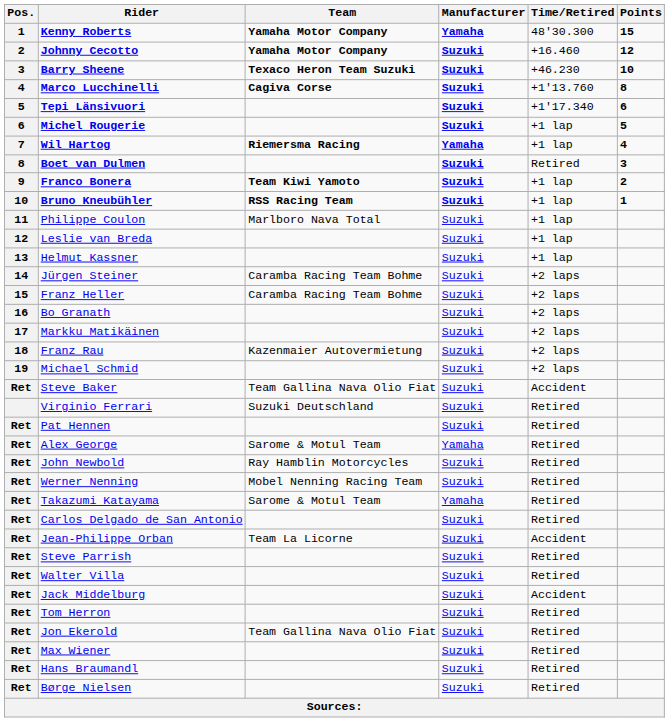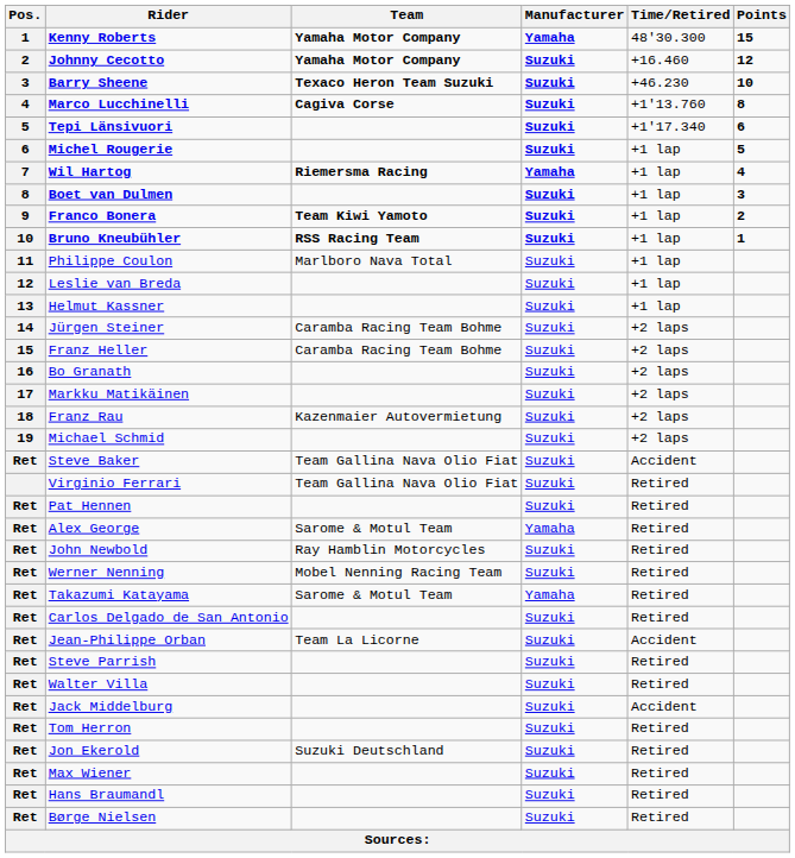 <table class="wikitable" style="font-size: 95%;">
 <tr>
 <th>Pos.</th>
 <th>Rider</th>
 <th>Team</th>
 <th>Manufacturer</th>
 <th>Time/Retired</th>
 <th>Points</th>
 </tr>
 <tr>
 <th>1</th>
 <td> <strong><a href='#'>Kenny Roberts</a></strong></td>
 <td><strong>Yamaha Motor Company</strong></td>
 <td><strong><a href='#'>Yamaha</a></strong></td>
 <td>48'30.300</td>
 <td><strong>15</strong></td>
 </tr>
 <tr>
 <th>2</th>
 <td> <strong><a href='#'>Johnny Cecotto</a></strong></td>
 <td><strong>Yamaha Motor Company</strong></td>
 <td><strong><a href='#'>Suzuki</a></strong></td>
 <td>+16.460</td>
 <td><strong>12</strong></td>
 </tr>
 <tr>
 <th>3</th>
 <td> <strong><a href='#'>Barry Sheene</a></strong></td>
 <td><strong>Texaco Heron Team Suzuki</strong></td>
 <td><strong><a href='#'>Suzuki</a></strong></td>
 <td>+46.230</td>
 <td><strong>10</strong></td>
 </tr>
 <tr>
 <th>4</th>
 <td> <strong><a href='#'>Marco Lucchinelli</a></strong></td>
 <td><strong>Cagiva Corse</strong></td>
 <td><strong><a href='#'>Suzuki</a></strong></td>
 <td>+1'13.760</td>
 <td><strong>8</strong></td>
 </tr>
 <tr>
 <th>5</th>
 <td> <strong><a href='#'>Tepi Länsivuori</a></strong></td>
 <td></td>
 <td><strong><a href='#'>Suzuki</a></strong></td>
 <td>+1'17.340</td>
 <td><strong>6</strong></td>
 </tr>
 <tr>
 <th>6</th>
 <td> <strong><a href='#'>Michel Rougerie</a></strong></td>
 <td></td>
 <td><strong><a href='#'>Suzuki</a></strong></td>
 <td>+1 lap</td>
 <td><strong>5</strong></td>
 </tr>
 <tr>
 <th>7</th>
 <td> <strong><a href='#'>Wil Hartog</a></strong></td>
 <td><strong>Riemersma Racing</strong></td>
 <td><strong><a href='#'>Yamaha</a></strong></td>
 <td>+1 lap</td>
 <td><strong>4</strong></td>
 </tr>
 <tr>
 <th>8</th>
 <td> <strong><a href='#'>Boet van Dulmen</a></strong></td>
 <td></td>
 <td><strong><a href='#'>Suzuki</a></strong></td>
-<td>Retired</td>
+<td>+1 lap</td>
 <td><strong>3</strong></td>
 </tr>
 <tr>
 <th>9</th>
 <td> <strong><a href='#'>Franco Bonera</a></strong></td>
 <td><strong>Team Kiwi Yamoto</strong></td>
 <td><strong><a href='#'>Suzuki</a></strong></td>
 <td>+1 lap</td>
 <td><strong>2</strong></td>
 </tr>
 <tr>
 <th>10</th>
 <td> <strong><a href='#'>Bruno Kneubühler</a></strong></td>
 <td><strong>RSS Racing Team</strong></td>
 <td><strong><a href='#'>Suzuki</a></strong></td>
 <td>+1 lap</td>
 <td><strong>1</strong></td>
 </tr>
 <tr>
 <th>11</th>
 <td> <a href='#'>Philippe Coulon</a></td>
 <td>Marlboro Nava Total</td>
 <td><a href='#'>Suzuki</a></td>
 <td>+1 lap</td>
 <td></td>
 </tr>
 <tr>
 <th>12</th>
 <td> <a href='#'>Leslie van Breda</a></td>
 <td></td>
 <td><a href='#'>Suzuki</a></td>
 <td>+1 lap</td>
 <td></td>
 </tr>
 <tr>
 <th>13</th>
 <td> <a href='#'>Helmut Kassner</a></td>
 <td></td>
 <td><a href='#'>Suzuki</a></td>
 <td>+1 lap</td>
 <td></td>
 </tr>
 <tr>
 <th>14</th>
 <td> <a href='#'>Jürgen Steiner</a></td>
 <td>Caramba Racing Team Bohme</td>
 <td><a href='#'>Suzuki</a></td>
 <td>+2 laps</td>
 <td></td>
 </tr>
 <tr>
 <th>15</th>
 <td> <a href='#'>Franz Heller</a></td>
 <td>Caramba Racing Team Bohme</td>
 <td><a href='#'>Suzuki</a></td>
 <td>+2 laps</td>
 <td></td>
 </tr>
 <tr>
 <th>16</th>
 <td> <a href='#'>Bo Granath</a></td>
 <td></td>
 <td><a href='#'>Suzuki</a></td>
 <td>+2 laps</td>
 <td></td>
 </tr>
 <tr>
 <th>17</th>
 <td> <a href='#'>Markku Matikäinen</a></td>
 <td></td>
 <td><a href='#'>Suzuki</a></td>
 <td>+2 laps</td>
 <td></td>
 </tr>
 <tr>
 <th>18</th>
 <td> <a href='#'>Franz Rau</a></td>
 <td>Kazenmaier Autovermietung</td>
 <td><a href='#'>Suzuki</a></td>
 <td>+2 laps</td>
 <td></td>
 </tr>
 <tr>
 <th>19</th>
 <td> <a href='#'>Michael Schmid</a></td>
 <td></td>
 <td><a href='#'>Suzuki</a></td>
 <td>+2 laps</td>
 <td></td>
 </tr>
 <tr>
 <th>Ret</th>
 <td> <a href='#'>Steve Baker</a></td>
 <td>Team Gallina Nava Olio Fiat</td>
 <td><a href='#'>Suzuki</a></td>
 <td>Accident</td>
 <td></td>
 </tr>
 <tr>
 <th></th>
 <td> <a href='#'>Virginio Ferrari</a></td>
-<td>Suzuki Deutschland</td>
+<td>Team Gallina Nava Olio Fiat</td>
 <td><a href='#'>Suzuki</a></td>
 <td>Retired</td>
 <td></td>
 </tr>
 <tr>
 <th>Ret</th>
 <td> <a href='#'>Pat Hennen</a></td>
 <td></td>
 <td><a href='#'>Suzuki</a></td>
 <td>Retired</td>
 <td></td>
 </tr>
 <tr>
 <th>Ret</th>
 <td> <a href='#'>Alex George</a></td>
 <td>Sarome & Motul Team</td>
 <td><a href='#'>Yamaha</a></td>
 <td>Retired</td>
 <td></td>
 </tr>
 <tr>
 <th>Ret</th>
 <td> <a href='#'>John Newbold</a></td>
 <td>Ray Hamblin Motorcycles</td>
 <td><a href='#'>Suzuki</a></td>
 <td>Retired</td>
 <td></td>
 </tr>
 <tr>
 <th>Ret</th>
 <td> <a href='#'>Werner Nenning</a></td>
 <td>Mobel Nenning Racing Team</td>
 <td><a href='#'>Suzuki</a></td>
 <td>Retired</td>
 <td></td>
 </tr>
 <tr>
 <th>Ret</th>
 <td> <a href='#'>Takazumi Katayama</a></td>
 <td>Sarome & Motul Team</td>
 <td><a href='#'>Yamaha</a></td>
 <td>Retired</td>
 <td></td>
 </tr>
 <tr>
 <th>Ret</th>
 <td> <a href='#'>Carlos Delgado de San Antonio</a></td>
 <td></td>
 <td><a href='#'>Suzuki</a></td>
 <td>Retired</td>
 <td></td>
 </tr>
 <tr>
 <th>Ret</th>
 <td> <a href='#'>Jean-Philippe Orban</a></td>
 <td>Team La Licorne</td>
 <td><a href='#'>Suzuki</a></td>
 <td>Accident</td>
 <td></td>
 </tr>
 <tr>
 <th>Ret</th>
 <td> <a href='#'>Steve Parrish</a></td>
 <td></td>
 <td><a href='#'>Suzuki</a></td>
 <td>Retired</td>
 <td></td>
 </tr>
 <tr>
 <th>Ret</th>
 <td> <a href='#'>Walter Villa</a></td>
 <td></td>
 <td><a href='#'>Suzuki</a></td>
 <td>Retired</td>
 <td></td>
 </tr>
 <tr>
 <th>Ret</th>
 <td> <a href='#'>Jack Middelburg</a></td>
 <td></td>
 <td><a href='#'>Suzuki</a></td>
 <td>Accident</td>
 <td></td>
 </tr>
 <tr>
 <th>Ret</th>
 <td> <a href='#'>Tom Herron</a></td>
 <td></td>
 <td><a href='#'>Suzuki</a></td>
 <td>Retired</td>
 <td></td>
 </tr>
 <tr>
 <th>Ret</th>
 <td> <a href='#'>Jon Ekerold</a></td>
-<td>Team Gallina Nava Olio Fiat</td>
+<td>Suzuki Deutschland</td>
 <td><a href='#'>Suzuki</a></td>
 <td>Retired</td>
 <td></td>
 </tr>
 <tr>
 <th>Ret</th>
 <td> <a href='#'>Max Wiener</a></td>
 <td></td>
 <td><a href='#'>Suzuki</a></td>
 <td>Retired</td>
 <td></td>
 </tr>
 <tr>
 <th>Ret</th>
 <td> <a href='#'>Hans Braumandl</a></td>
 <td></td>
 <td><a href='#'>Suzuki</a></td>
 <td>Retired</td>
 <td></td>
 </tr>
 <tr>
 <th>Ret</th>
 <td> <a href='#'>Børge Nielsen</a></td>
 <td></td>
 <td><a href='#'>Suzuki</a></td>
 <td>Retired</td>
 <td></td>
 </tr>
 <tr>
 <th colspan=9>Sources: </th>
 </tr>
 </table>
